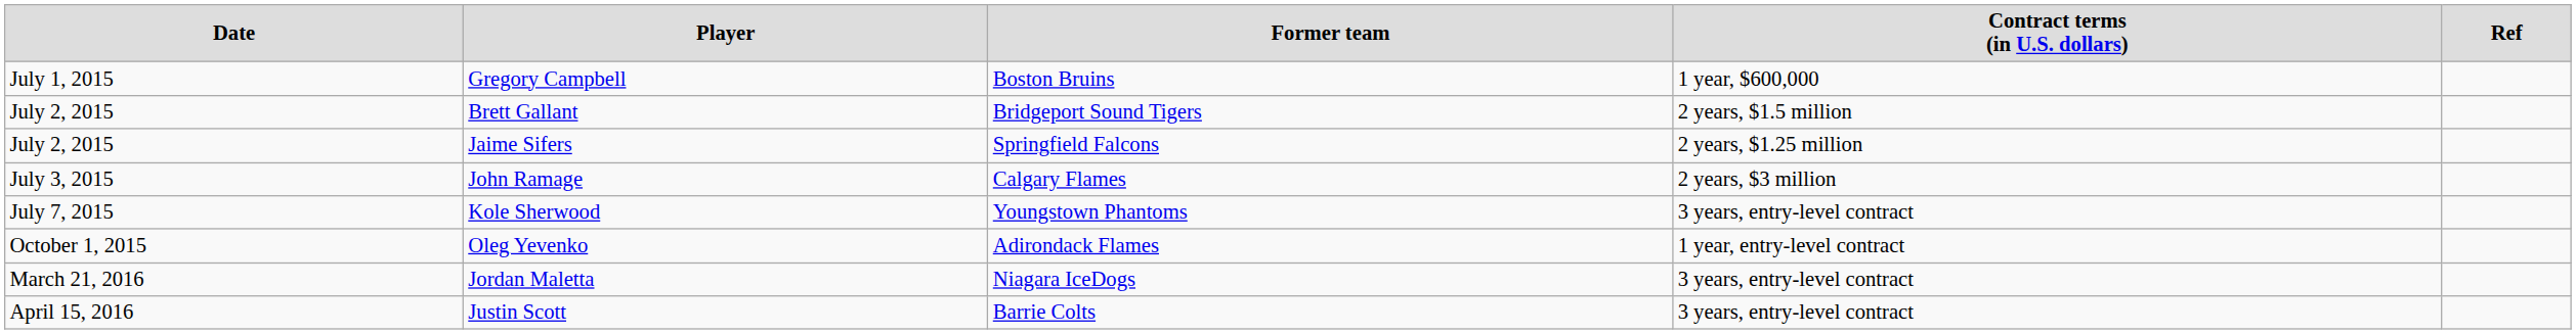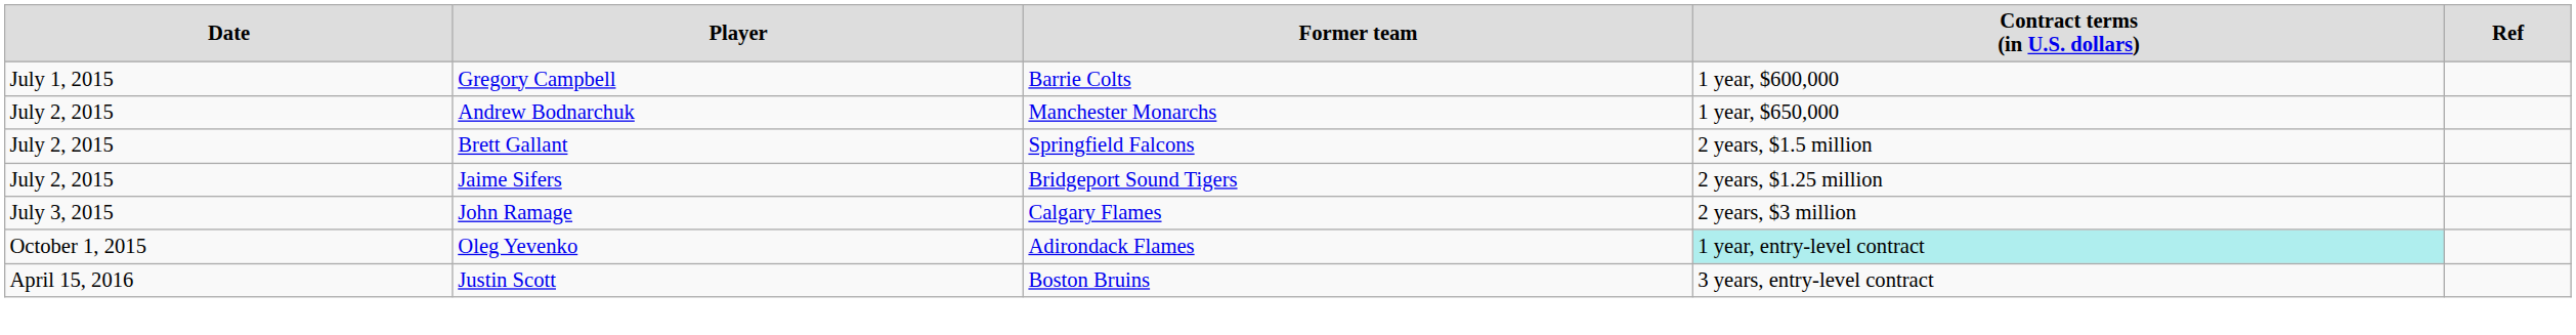 <table class="wikitable" style="width:98%;">
 <tr style="text-align:center; background:#ddd;">
 <td><strong>Date</strong></td>
 <td><strong>Player</strong></td>
 <td><strong>Former team</strong></td>
 <td><strong>Contract terms</strong><br><strong>(in <a href='#'>U.S. dollars</a>)</strong></td>
 <td><strong>Ref</strong></td>
 </tr>
 <tr>
 <td>July 1, 2015</td>
 <td><a href='#'>Gregory Campbell</a></td>
-<td><a href='#'>Boston Bruins</a></td>
+<td><a href='#'>Barrie Colts</a></td>
 <td>1 year, $600,000</td>
 <td></td>
 </tr>
 <tr>
 <td>July 2, 2015</td>
+<td><a href='#'>Andrew Bodnarchuk</a></td>
+<td><a href='#'>Manchester Monarchs</a></td>
+<td>1 year, $650,000</td>
+<td></td>
+</tr>
+<tr>
+<td>July 2, 2015</td>
 <td><a href='#'>Brett Gallant</a></td>
-<td><a href='#'>Bridgeport Sound Tigers</a></td>
+<td><a href='#'>Springfield Falcons</a></td>
 <td>2 years, $1.5 million</td>
 <td></td>
 </tr>
 <tr>
 <td>July 2, 2015</td>
 <td><a href='#'>Jaime Sifers</a></td>
-<td><a href='#'>Springfield Falcons</a></td>
+<td><a href='#'>Bridgeport Sound Tigers</a></td>
 <td>2 years, $1.25 million</td>
 <td></td>
 </tr>
 <tr>
 <td>July 3, 2015</td>
 <td><a href='#'>John Ramage</a></td>
 <td><a href='#'>Calgary Flames</a></td>
 <td>2 years, $3 million</td>
 <td></td>
 </tr>
 <tr>
-<td>July 7, 2015</td>
-<td><a href='#'>Kole Sherwood</a></td>
-<td><a href='#'>Youngstown Phantoms</a></td>
-<td>3 years, entry-level contract</td>
-<td></td>
-</tr>
-<tr>
 <td>October 1, 2015</td>
 <td><a href='#'>Oleg Yevenko</a></td>
 <td><a href='#'>Adirondack Flames</a></td>
-<td>1 year, entry-level contract</td>
-<td></td>
-</tr>
-<tr>
-<td>March 21, 2016</td>
-<td><a href='#'>Jordan Maletta</a></td>
-<td><a href='#'>Niagara IceDogs</a></td>
-<td>3 years, entry-level contract</td>
+<td style="background: paleturquoise;">1 year, entry-level contract</td>
 <td></td>
 </tr>
 <tr>
 <td>April 15, 2016</td>
 <td><a href='#'>Justin Scott</a></td>
-<td><a href='#'>Barrie Colts</a></td>
+<td><a href='#'>Boston Bruins</a></td>
 <td>3 years, entry-level contract</td>
 <td></td>
 </tr>
 </table>
